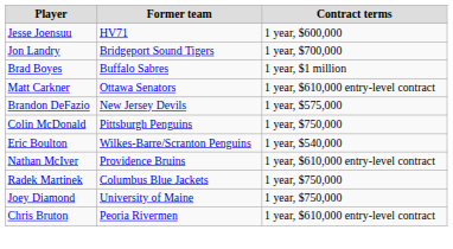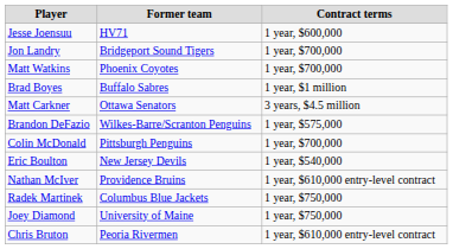 <table class="wikitable" width=98%>
 <tr align="center" bgcolor="#dddddd">
 <td><strong>Player</strong></td>
 <td><strong>Former team</strong></td>
 <td><strong>Contract terms</strong></td>
 </tr>
 <tr>
 <td><a href='#'>Jesse Joensuu</a></td>
 <td><a href='#'>HV71</a></td>
 <td>1 year, $600,000</td>
 </tr>
 <tr>
 <td><a href='#'>Jon Landry</a></td>
 <td><a href='#'>Bridgeport Sound Tigers</a></td>
 <td>1 year, $700,000</td>
 </tr>
 <tr>
+<td><a href='#'>Matt Watkins</a></td>
+<td><a href='#'>Phoenix Coyotes</a></td>
+<td>1 year, $700,000</td>
+</tr>
+<tr>
 <td><a href='#'>Brad Boyes</a></td>
 <td><a href='#'>Buffalo Sabres</a></td>
 <td>1 year, $1 million</td>
 </tr>
 <tr>
 <td><a href='#'>Matt Carkner</a></td>
 <td><a href='#'>Ottawa Senators</a></td>
-<td>1 year, $610,000 entry-level contract</td>
+<td>3 years, $4.5 million</td>
 </tr>
 <tr>
 <td><a href='#'>Brandon DeFazio</a></td>
-<td><a href='#'>New Jersey Devils</a></td>
+<td><a href='#'>Wilkes-Barre/Scranton Penguins</a></td>
 <td>1 year, $575,000</td>
 </tr>
 <tr>
 <td><a href='#'>Colin McDonald</a></td>
 <td><a href='#'>Pittsburgh Penguins</a></td>
-<td>1 year, $750,000</td>
+<td>1 year, $700,000</td>
 </tr>
 <tr>
 <td><a href='#'>Eric Boulton</a></td>
-<td><a href='#'>Wilkes-Barre/Scranton Penguins</a></td>
+<td><a href='#'>New Jersey Devils</a></td>
 <td>1 year, $540,000</td>
 </tr>
 <tr>
 <td><a href='#'>Nathan McIver</a></td>
 <td><a href='#'>Providence Bruins</a></td>
 <td>1 year, $610,000 entry-level contract</td>
 </tr>
 <tr>
 <td><a href='#'>Radek Martinek</a></td>
 <td><a href='#'>Columbus Blue Jackets</a></td>
 <td>1 year, $750,000</td>
 </tr>
 <tr>
 <td><a href='#'>Joey Diamond</a></td>
 <td><a href='#'>University of Maine</a></td>
 <td>1 year, $750,000</td>
 </tr>
 <tr>
 <td><a href='#'>Chris Bruton</a></td>
 <td><a href='#'>Peoria Rivermen</a></td>
 <td>1 year, $610,000 entry-level contract</td>
 </tr>
 </table>
